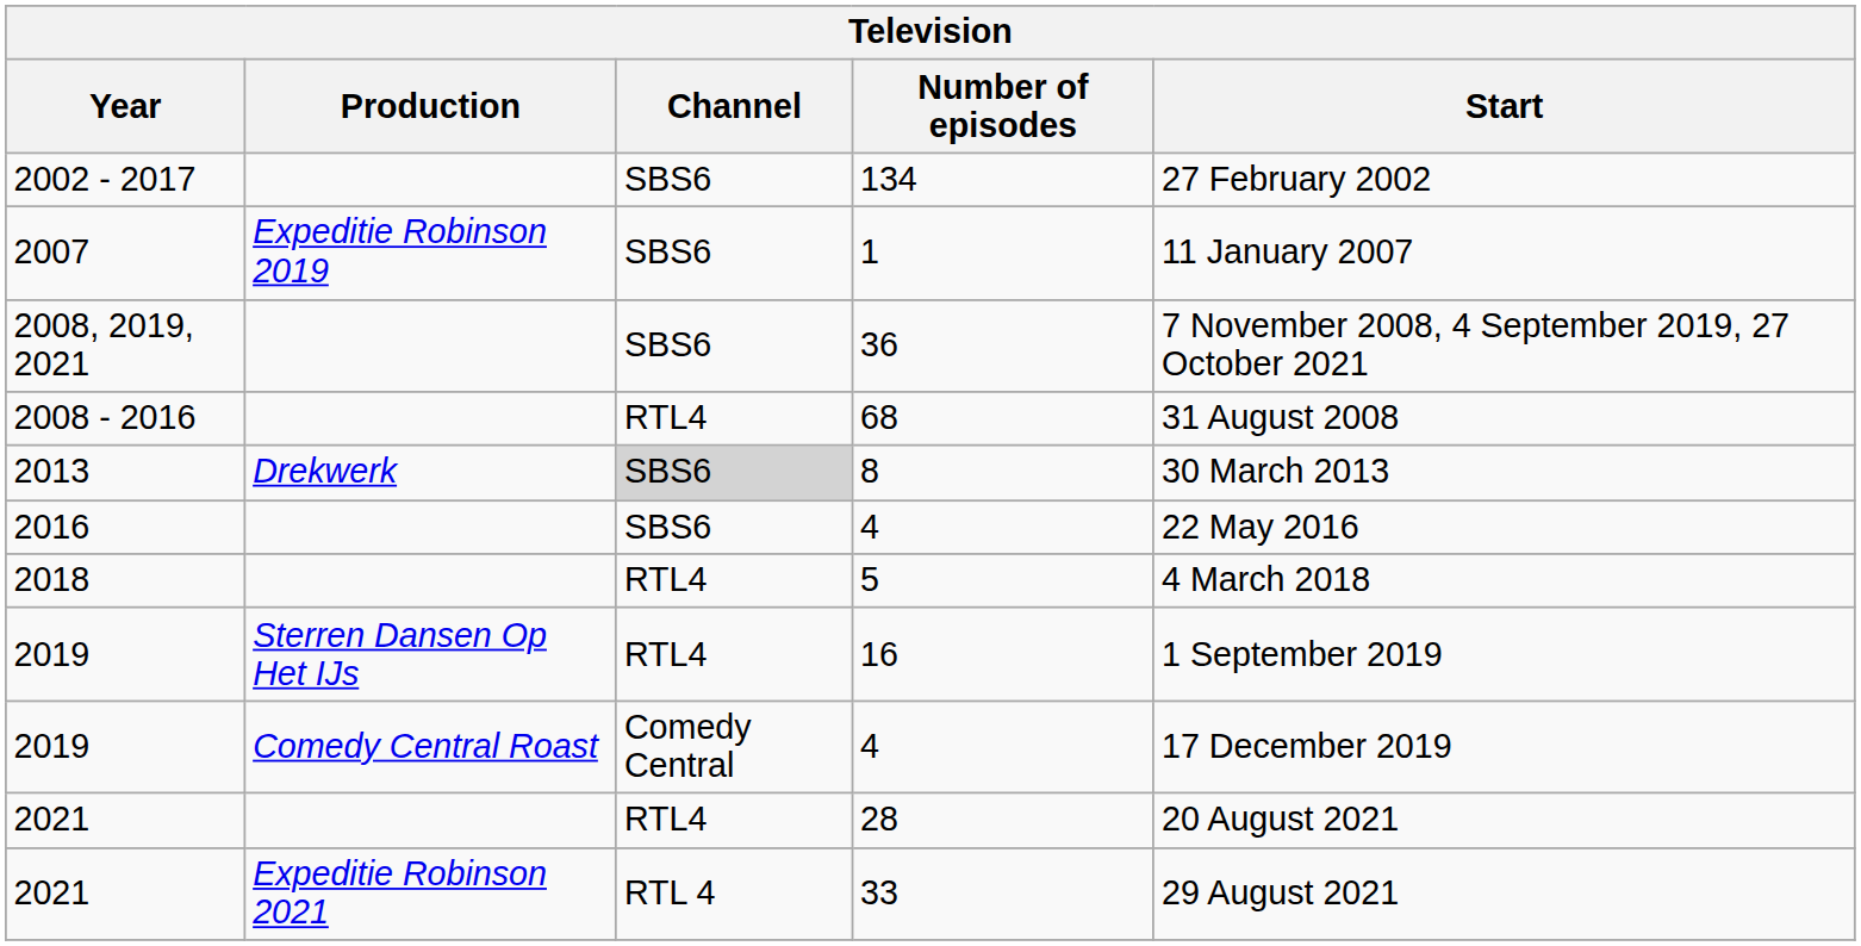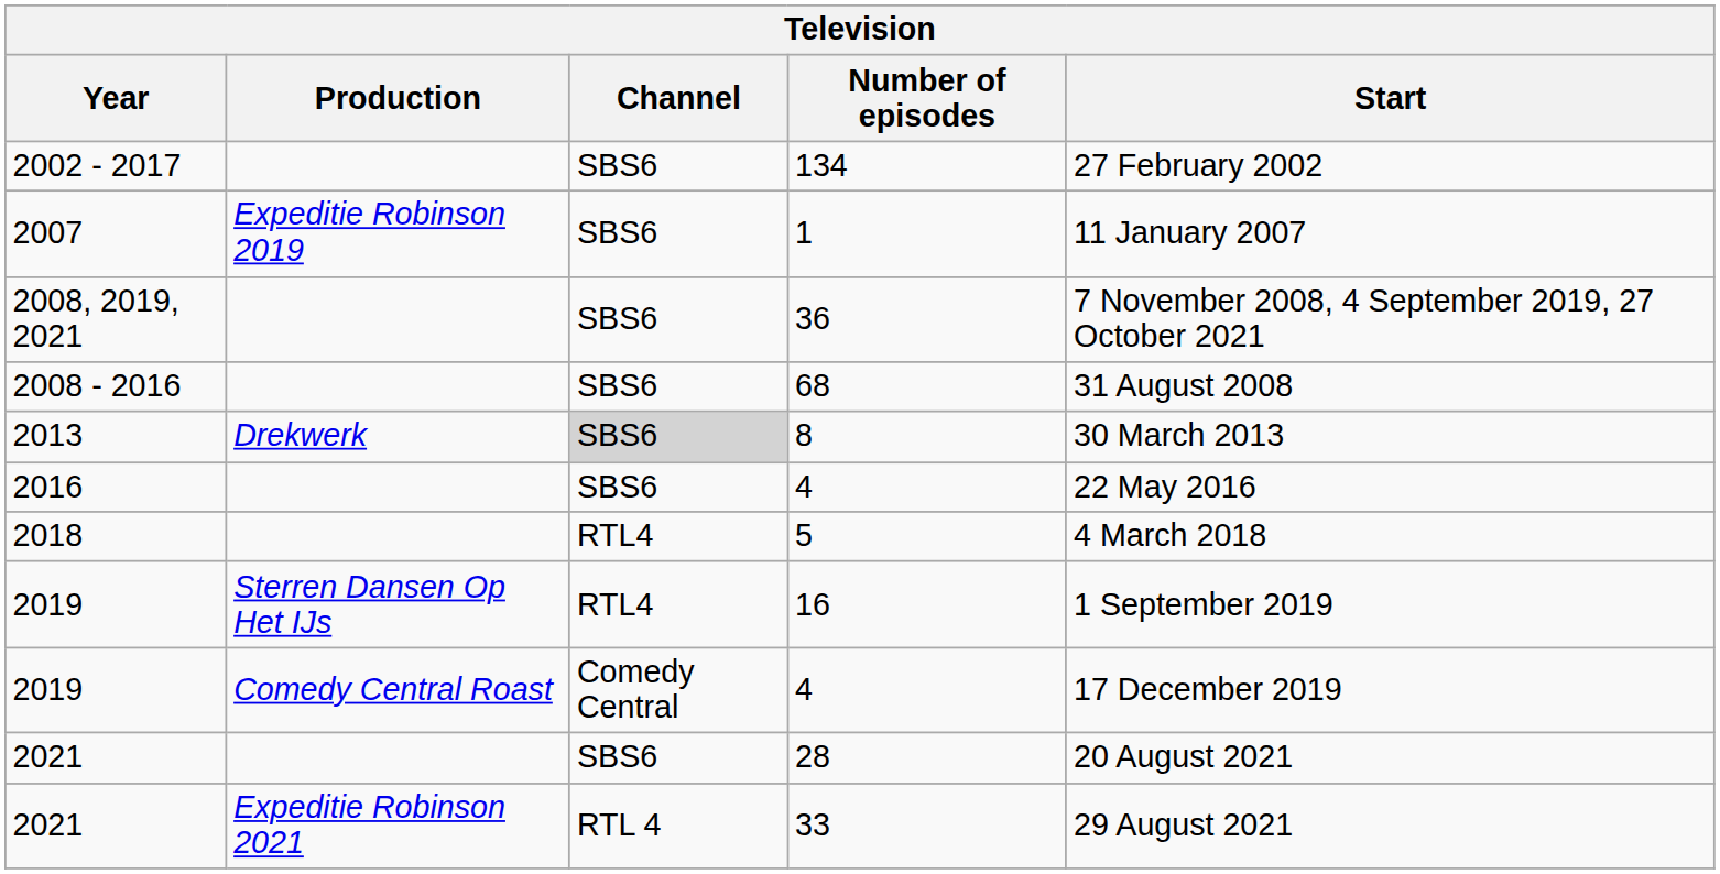 <table class="wikitable">
 <tr>
 <th colspan="5">Television</th>
 </tr>
 <tr>
 <th>Year</th>
 <th>Production</th>
 <th>Channel</th>
 <th>Number of episodes</th>
 <th>Start</th>
 </tr>
 <tr>
 <td>2002 - 2017</td>
 <td><em></em></td>
 <td>SBS6</td>
 <td>134</td>
 <td>27 February 2002</td>
 </tr>
 <tr>
 <td>2007</td>
 <td><em><a href='#'>Expeditie Robinson 2019</a></em></td>
 <td>SBS6</td>
 <td>1</td>
 <td>11 January 2007</td>
 </tr>
 <tr>
 <td>2008, 2019, 2021</td>
 <td><em></em></td>
 <td>SBS6</td>
 <td>36</td>
 <td>7 November 2008, 4 September 2019, 27 October 2021</td>
 </tr>
 <tr>
 <td>2008 - 2016</td>
 <td><em></em></td>
-<td>RTL4</td>
+<td>SBS6</td>
 <td>68</td>
 <td>31 August 2008</td>
 </tr>
 <tr>
 <td>2013</td>
 <td><em><a href='#'>Drekwerk</a></em></td>
 <td style="background: lightgrey;">SBS6</td>
 <td>8</td>
 <td>30 March 2013</td>
 </tr>
 <tr>
 <td>2016</td>
 <td><em></em></td>
 <td>SBS6</td>
 <td>4</td>
 <td>22 May 2016</td>
 </tr>
 <tr>
 <td>2018</td>
 <td><em></em></td>
 <td>RTL4</td>
 <td>5</td>
 <td>4 March 2018</td>
 </tr>
 <tr>
 <td>2019</td>
 <td><em><a href='#'>Sterren Dansen Op Het IJs</a></em></td>
 <td>RTL4</td>
 <td>16</td>
 <td>1 September 2019</td>
 </tr>
 <tr>
 <td>2019</td>
 <td><em><a href='#'>Comedy Central Roast</a></em></td>
 <td>Comedy Central</td>
 <td>4</td>
 <td>17 December 2019</td>
 </tr>
 <tr>
 <td>2021</td>
 <td><em></em></td>
-<td>RTL4</td>
+<td>SBS6</td>
 <td>28</td>
 <td>20 August 2021</td>
 </tr>
 <tr>
 <td>2021</td>
 <td><em><a href='#'>Expeditie Robinson 2021</a></em></td>
 <td>RTL 4</td>
 <td>33</td>
 <td>29 August 2021</td>
 </tr>
 </table>
